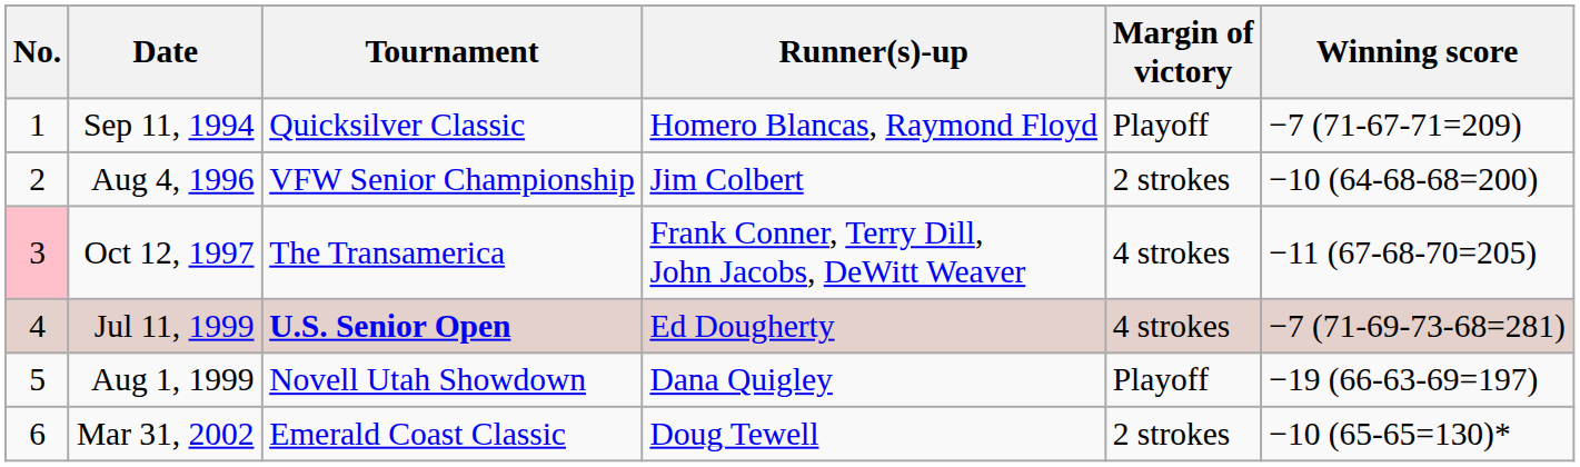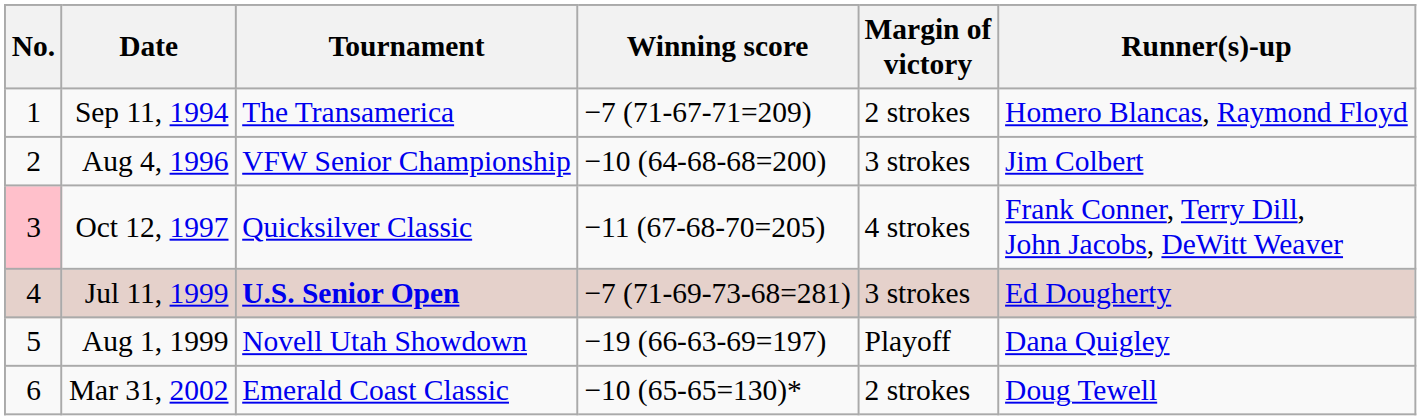 <table class="wikitable" style="font-size:95%;">
 <tr>
 <th>No.</th>
 <th>Date</th>
 <th>Tournament</th>
+<th>Winning score</th>
+<th>Margin of<br>victory</th>
 <th>Runner(s)-up</th>
-<th>Margin of<br>victory</th>
-<th>Winning score</th>
 </tr>
 <tr>
 <td align=center>1</td>
 <td align=right>Sep 11, <a href='#'>1994</a></td>
-<td><a href='#'>Quicksilver Classic</a></td>
+<td><a href='#'>The Transamerica</a></td>
+<td>−7 (71-67-71=209)</td>
+<td>2 strokes</td>
 <td> <a href='#'>Homero Blancas</a>,  <a href='#'>Raymond Floyd</a></td>
-<td>Playoff</td>
-<td>−7 (71-67-71=209)</td>
 </tr>
 <tr>
 <td align=center>2</td>
 <td align=right>Aug 4, <a href='#'>1996</a></td>
 <td><a href='#'>VFW Senior Championship</a></td>
+<td>−10 (64-68-68=200)</td>
+<td>3 strokes</td>
 <td> <a href='#'>Jim Colbert</a></td>
-<td>2 strokes</td>
-<td>−10 (64-68-68=200)</td>
 </tr>
 <tr>
 <td align=center style="background: pink;">3</td>
 <td align=right>Oct 12, <a href='#'>1997</a></td>
-<td><a href='#'>The Transamerica</a></td>
+<td><a href='#'>Quicksilver Classic</a></td>
+<td>−11 (67-68-70=205)</td>
+<td>4 strokes</td>
 <td> <a href='#'>Frank Conner</a>,  <a href='#'>Terry Dill</a>, <br> <a href='#'>John Jacobs</a>,  <a href='#'>DeWitt Weaver</a></td>
-<td>4 strokes</td>
-<td>−11 (67-68-70=205)</td>
 </tr>
 <tr style="background:#e5d1cb;">
 <td align=center>4</td>
 <td align=right>Jul 11, <a href='#'>1999</a></td>
 <td><strong><a href='#'>U.S. Senior Open</a></strong></td>
+<td>−7 (71-69-73-68=281)</td>
+<td>3 strokes</td>
 <td> <a href='#'>Ed Dougherty</a></td>
-<td>4 strokes</td>
-<td>−7 (71-69-73-68=281)</td>
 </tr>
 <tr>
 <td align=center>5</td>
 <td align=right>Aug 1, 1999</td>
 <td><a href='#'>Novell Utah Showdown</a></td>
+<td>−19 (66-63-69=197)</td>
+<td>Playoff</td>
 <td> <a href='#'>Dana Quigley</a></td>
-<td>Playoff</td>
-<td>−19 (66-63-69=197)</td>
 </tr>
 <tr>
 <td align=center>6</td>
 <td align=right>Mar 31, <a href='#'>2002</a></td>
 <td><a href='#'>Emerald Coast Classic</a></td>
+<td>−10 (65-65=130)*</td>
+<td>2 strokes</td>
 <td> <a href='#'>Doug Tewell</a></td>
-<td>2 strokes</td>
-<td>−10 (65-65=130)*</td>
 </tr>
 </table>
